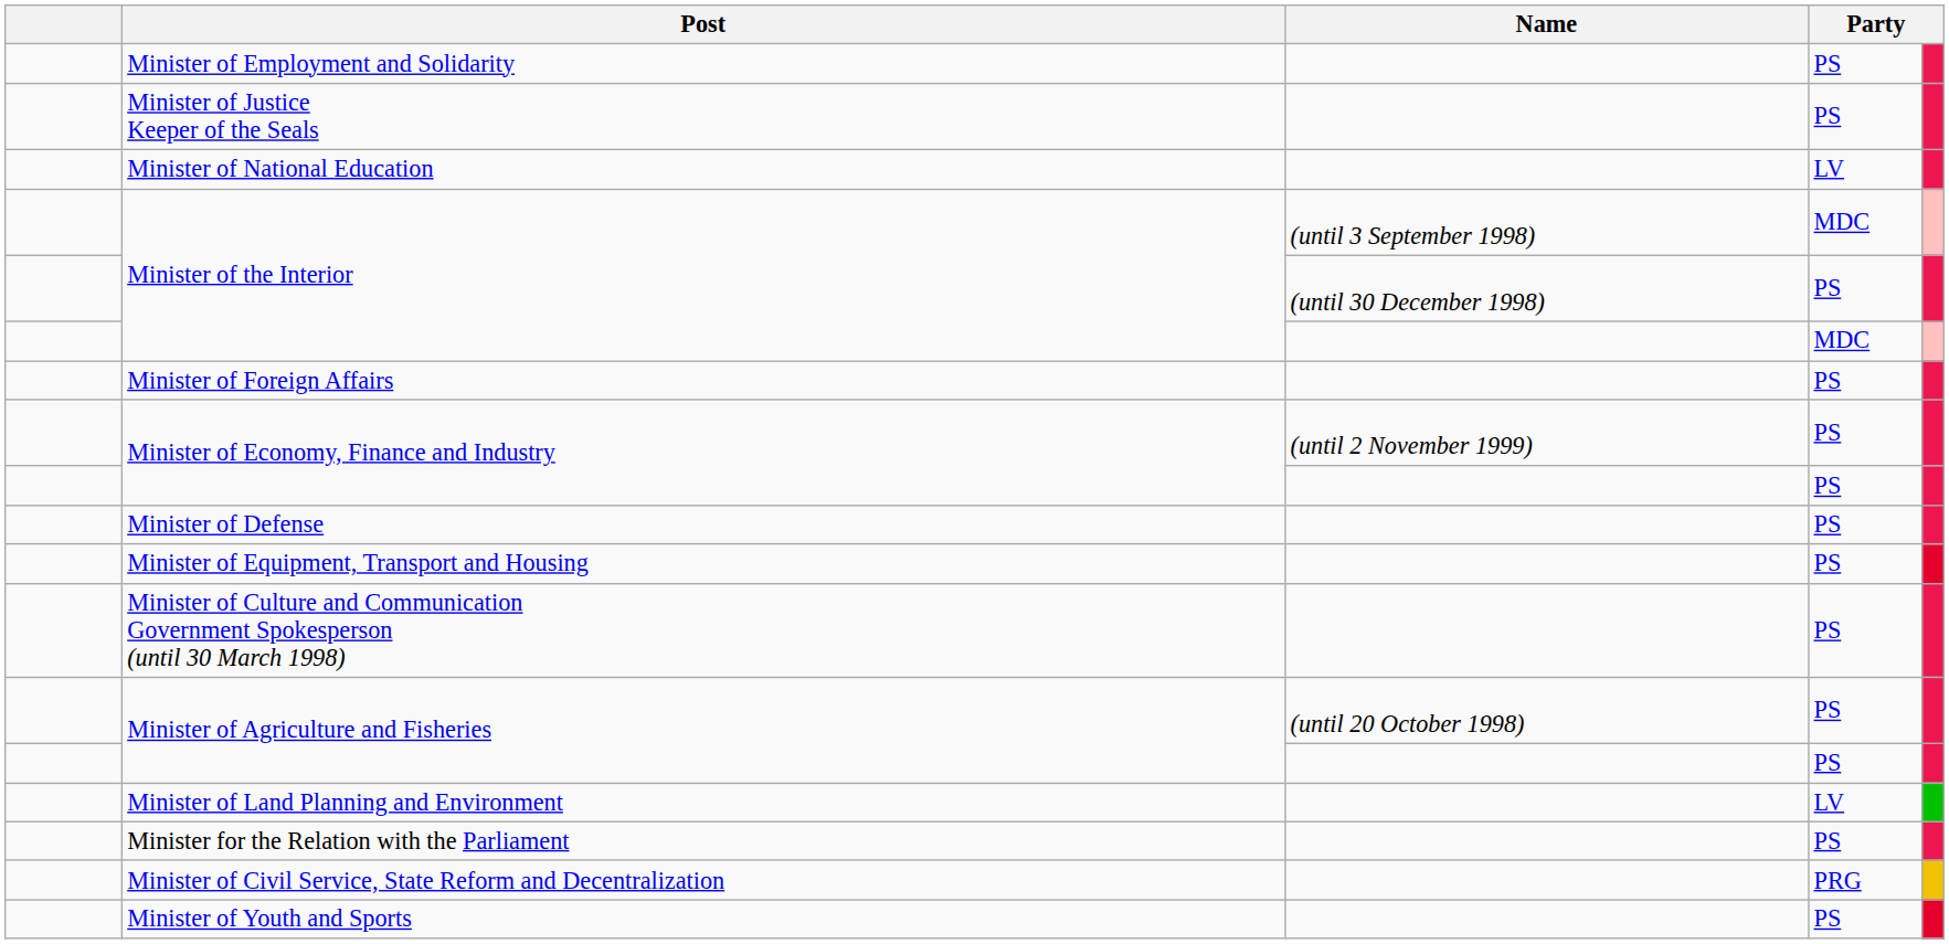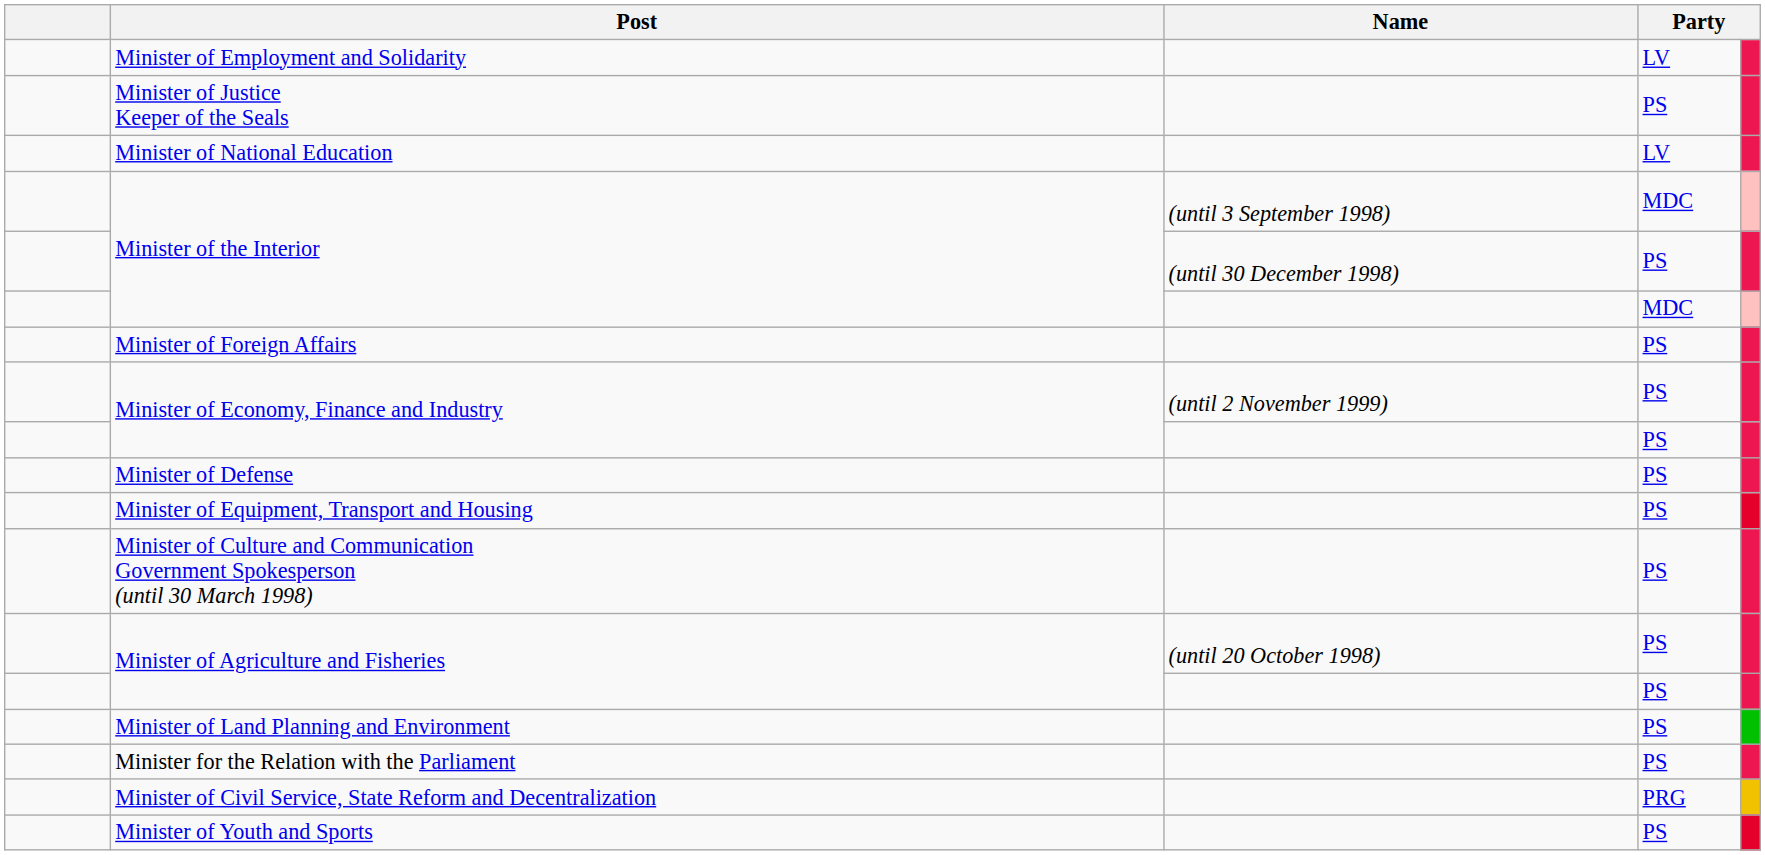 <table class="wikitable sortable" style="width:100%;">
 <tr>
 <th class="unsortable"></th>
 <th width="60%">Post</th>
 <th width="27%">Name</th>
 <th colspan="2" width="7%">Party</th>
 </tr>
 <tr>
 <td></td>
 <td><a href='#'>Minister of Employment and Solidarity</a></td>
 <td></td>
-<td><a href='#'>PS</a></td>
+<td><a href='#'>LV</a></td>
 <td style="width:1px;; background:#ED1651;"></td>
 </tr>
 <tr>
 <td></td>
 <td><a href='#'>Minister of Justice</a><br><a href='#'>Keeper of the Seals</a></td>
 <td></td>
 <td><a href='#'>PS</a></td>
 <td style="width:1px;; background:#ED1651;"></td>
 </tr>
 <tr>
 <td></td>
 <td><a href='#'>Minister of National Education</a></td>
 <td></td>
 <td><a href='#'>LV</a></td>
 <td style="width:1px;; background:#ED1651;"></td>
 </tr>
 <tr>
 <td></td>
 <td rowspan="3"><a href='#'>Minister of the Interior</a></td>
 <td><br><em>(until 3 September 1998)</em></td>
 <td><a href='#'>MDC</a></td>
 <td style="width:1px;; background:#FFC0C0;"></td>
 </tr>
 <tr>
 <td></td>
 <td> <br><em>(until 30 December 1998)</em></td>
 <td><a href='#'>PS</a></td>
 <td style="width:1px;; background:#ED1651;"></td>
 </tr>
 <tr>
 <td></td>
 <td></td>
 <td><a href='#'>MDC</a></td>
 <td style="width:1px;; background:#FFC0C0;"></td>
 </tr>
 <tr>
 <td></td>
 <td><a href='#'>Minister of Foreign Affairs</a></td>
 <td></td>
 <td><a href='#'>PS</a></td>
 <td style="width:1px;; background:#ED1651;"></td>
 </tr>
 <tr>
 <td></td>
 <td rowspan="2"><a href='#'>Minister of Economy, Finance and Industry</a></td>
 <td><br><em>(until 2 November 1999)</em></td>
 <td><a href='#'>PS</a></td>
 <td style="width:1px;; background:#ED1651;"></td>
 </tr>
 <tr>
 <td></td>
 <td></td>
 <td><a href='#'>PS</a></td>
 <td style="width:1px;; background:#ED1651;"></td>
 </tr>
 <tr>
 <td></td>
 <td><a href='#'>Minister of Defense</a></td>
 <td></td>
 <td><a href='#'>PS</a></td>
 <td style="width:1px;; background:#ED1651;"></td>
 </tr>
 <tr>
 <td></td>
 <td><a href='#'>Minister of Equipment, Transport and Housing</a></td>
 <td></td>
 <td><a href='#'>PS</a></td>
 <td style="width:1px;; background:#E4002A;"></td>
 </tr>
 <tr>
 <td></td>
 <td><a href='#'>Minister of Culture and Communication</a><br><a href='#'>Government Spokesperson</a><br><em>(until 30 March 1998)</em></td>
 <td></td>
 <td><a href='#'>PS</a></td>
 <td style="width:1px;; background:#ED1651;"></td>
 </tr>
 <tr>
 <td></td>
 <td rowspan="2"><a href='#'>Minister of Agriculture and Fisheries</a></td>
 <td><br><em>(until 20 October 1998)</em></td>
 <td><a href='#'>PS</a></td>
 <td style="width:1px;; background:#ED1651;"></td>
 </tr>
 <tr>
 <td></td>
 <td></td>
 <td><a href='#'>PS</a></td>
 <td style="width:1px;; background:#ED1651;"></td>
 </tr>
 <tr>
 <td></td>
 <td><a href='#'>Minister of Land Planning and Environment</a></td>
 <td></td>
-<td><a href='#'>LV</a></td>
+<td><a href='#'>PS</a></td>
 <td style="width:1px;; background:#00C000;"></td>
 </tr>
 <tr>
 <td></td>
 <td>Minister for the Relation with the <a href='#'>Parliament</a></td>
 <td></td>
 <td><a href='#'>PS</a></td>
 <td style="width:1px;; background:#ED1651;"></td>
 </tr>
 <tr>
 <td></td>
 <td><a href='#'>Minister of Civil Service, State Reform and Decentralization</a></td>
 <td></td>
 <td><a href='#'>PRG</a></td>
 <td style="width:1px;; background:#F0C200;"></td>
 </tr>
 <tr>
 <td></td>
 <td><a href='#'>Minister of Youth and Sports</a></td>
 <td></td>
 <td><a href='#'>PS</a></td>
 <td style="width:1px;; background:#E4002A;"></td>
 </tr>
 </table>
